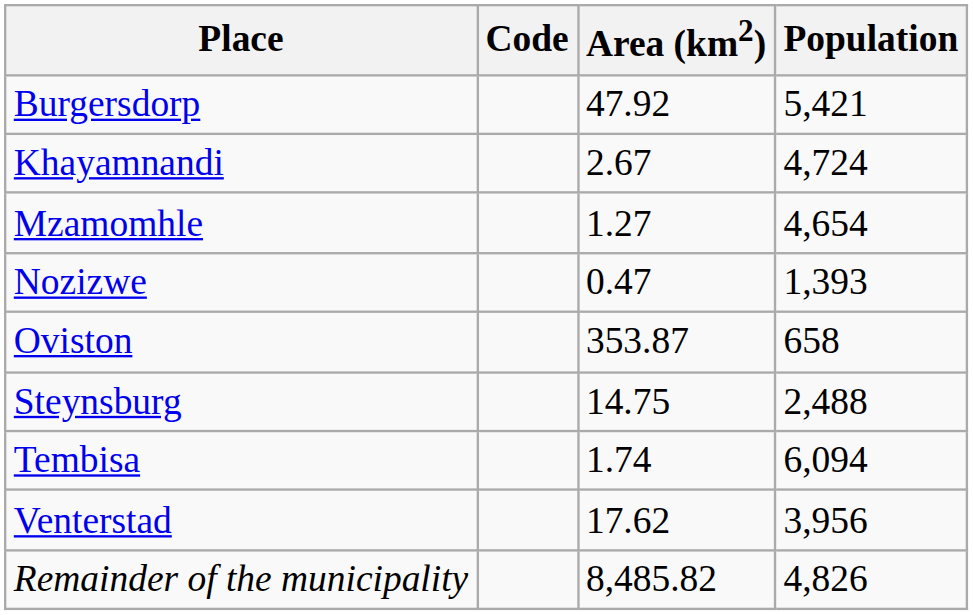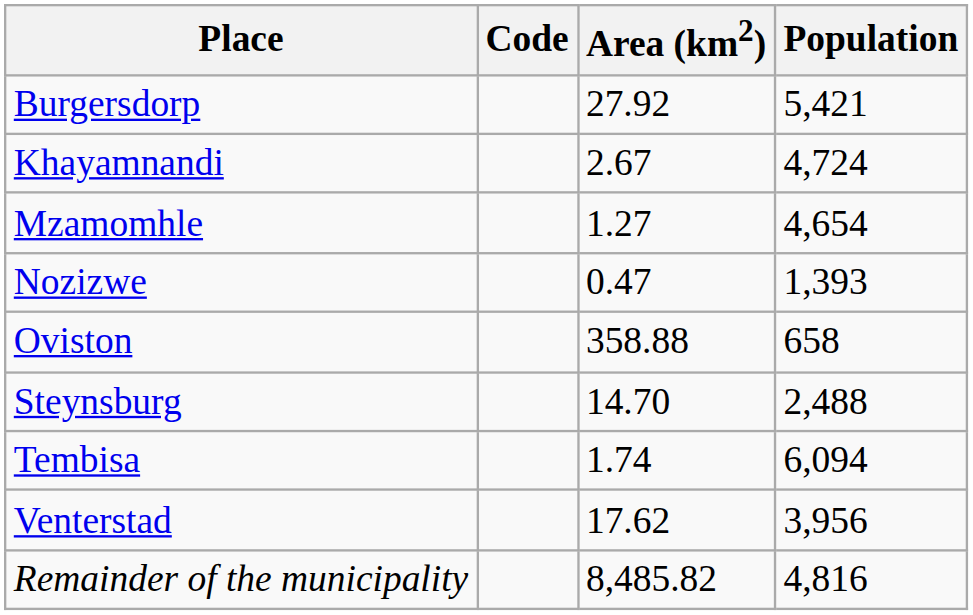 <table class="wikitable sortable">
 <tr>
 <th>Place</th>
 <th>Code</th>
 <th>Area (km<sup>2</sup>)</th>
 <th>Population</th>
 </tr>
 <tr>
 <td><a href='#'>Burgersdorp</a></td>
 <td></td>
-<td>47.92</td>
+<td>27.92</td>
 <td>5,421</td>
 </tr>
 <tr>
 <td><a href='#'>Khayamnandi</a></td>
 <td></td>
 <td>2.67</td>
 <td>4,724</td>
 </tr>
 <tr>
 <td><a href='#'>Mzamomhle</a></td>
 <td></td>
 <td>1.27</td>
 <td>4,654</td>
 </tr>
 <tr>
 <td><a href='#'>Nozizwe</a></td>
 <td></td>
 <td>0.47</td>
 <td>1,393</td>
 </tr>
 <tr>
 <td><a href='#'>Oviston</a></td>
 <td></td>
-<td>353.87</td>
+<td>358.88</td>
 <td>658</td>
 </tr>
 <tr>
 <td><a href='#'>Steynsburg</a></td>
 <td></td>
-<td>14.75</td>
+<td>14.70</td>
 <td>2,488</td>
 </tr>
 <tr>
 <td><a href='#'>Tembisa</a></td>
 <td></td>
 <td>1.74</td>
 <td>6,094</td>
 </tr>
 <tr>
 <td><a href='#'>Venterstad</a></td>
 <td></td>
 <td>17.62</td>
 <td>3,956</td>
 </tr>
 <tr>
 <td><em>Remainder of the municipality</em></td>
 <td></td>
 <td>8,485.82</td>
-<td>4,826</td>
+<td>4,816</td>
 </tr>
 </table>
